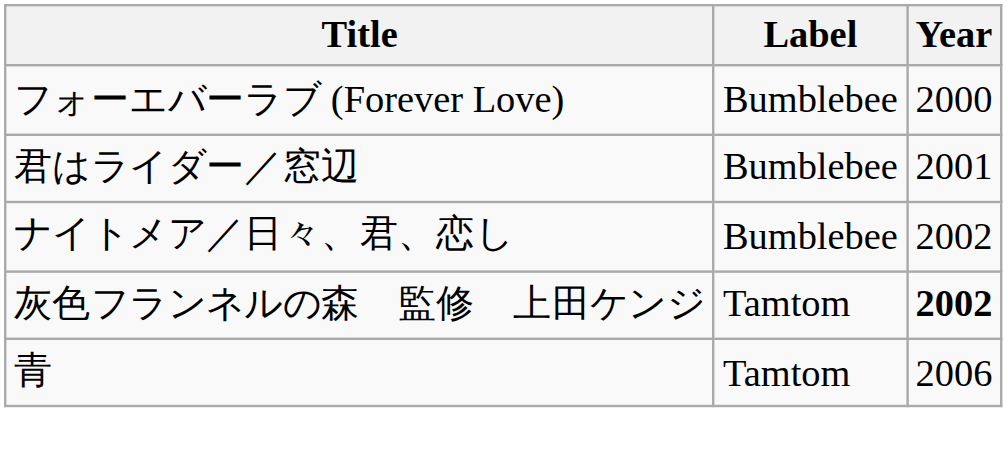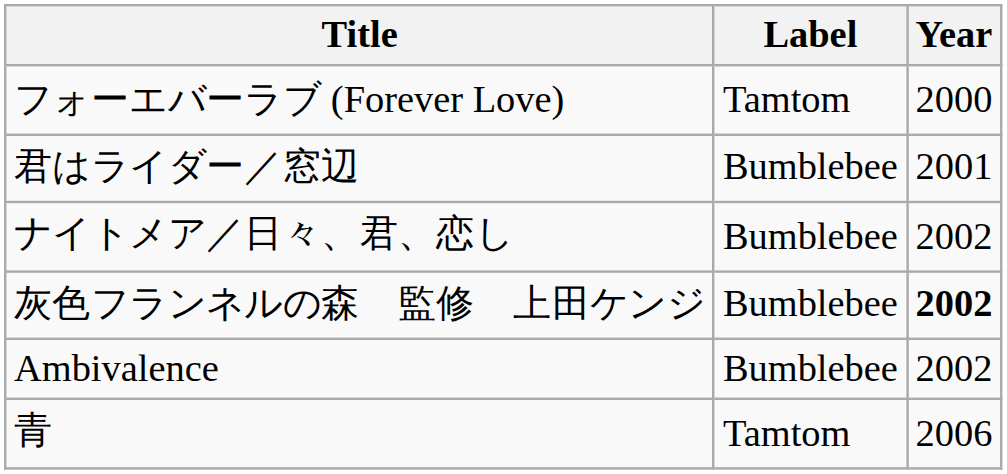 <table class="wikitable" border="1">
 <tr>
 <th>Title</th>
 <th>Label</th>
 <th>Year</th>
 </tr>
 <tr>
 <td>フォーエバーラブ (Forever Love)</td>
-<td>Bumblebee</td>
+<td>Tamtom</td>
 <td>2000</td>
 </tr>
 <tr>
 <td>君はライダー／窓辺</td>
 <td>Bumblebee</td>
 <td>2001</td>
 </tr>
 <tr>
 <td>ナイトメア／日々、君、恋し</td>
 <td>Bumblebee</td>
 <td>2002</td>
 </tr>
 <tr>
 <td>灰色フランネルの森　監修　上田ケンジ</td>
-<td>Tamtom</td>
+<td>Bumblebee</td>
 <td><strong>2002</strong></td>
+</tr>
+<tr>
+<td>Ambivalence</td>
+<td>Bumblebee</td>
+<td>2002</td>
 </tr>
 <tr>
 <td>青</td>
 <td>Tamtom</td>
 <td>2006</td>
 </tr>
 </table>
